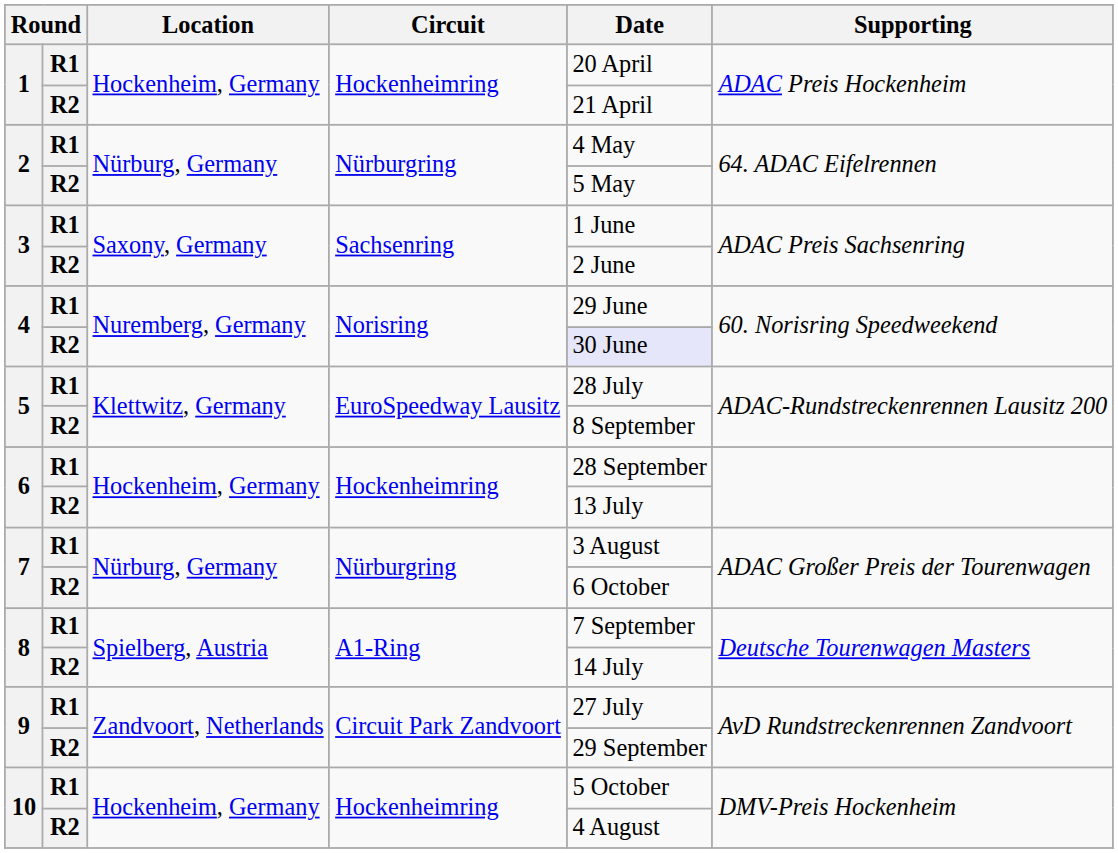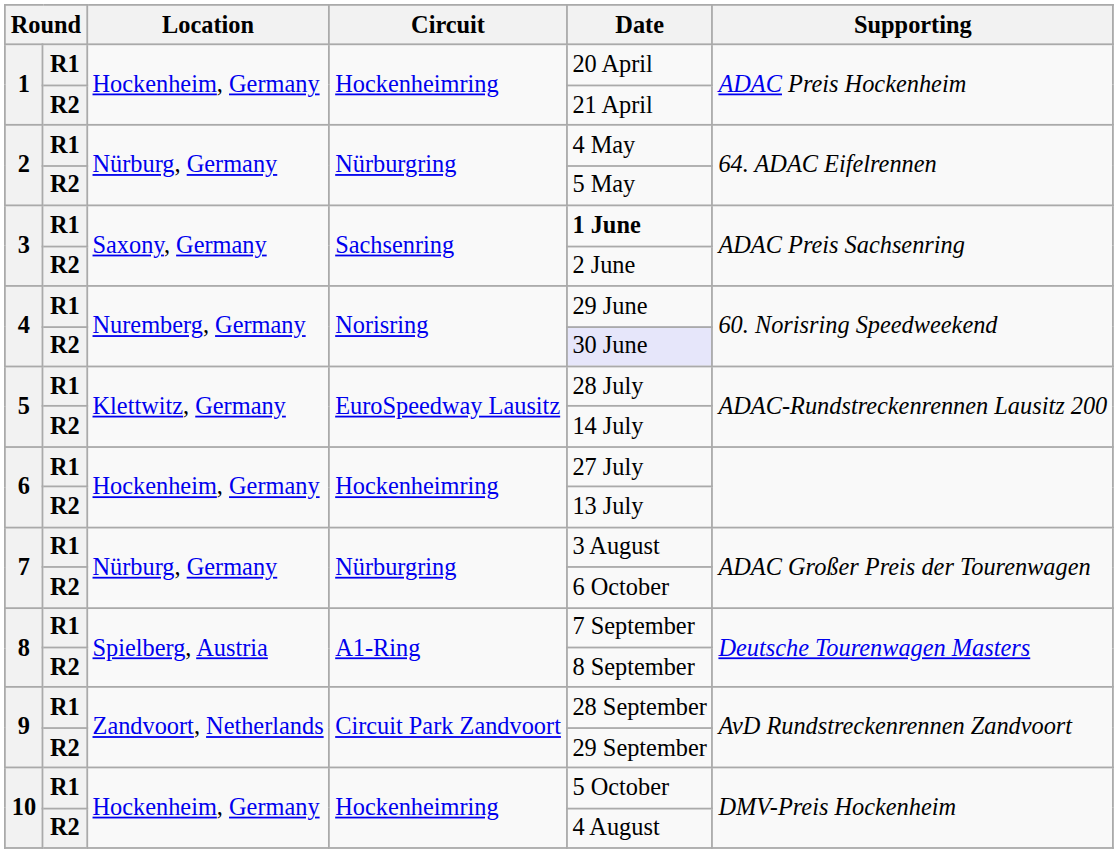 <table class="wikitable" style="font-size: 85%;">
 <tr>
 <th colspan=2>Round</th>
 <th>Location</th>
 <th>Circuit</th>
 <th>Date</th>
 <th>Supporting</th>
 </tr>
 <tr>
 <th rowspan=2>1</th>
 <th>R1</th>
 <td rowspan=2> <a href='#'>Hockenheim</a>, <a href='#'>Germany</a></td>
 <td rowspan=2><a href='#'>Hockenheimring</a></td>
 <td>20 April</td>
 <td rowspan=2><em><a href='#'>ADAC</a> Preis Hockenheim</em></td>
 </tr>
 <tr>
 <th>R2</th>
 <td>21 April</td>
 </tr>
 <tr>
 <th rowspan=2>2</th>
 <th>R1</th>
 <td rowspan=2> <a href='#'>Nürburg</a>, <a href='#'>Germany</a></td>
 <td rowspan=2><a href='#'>Nürburgring</a></td>
 <td>4 May</td>
 <td rowspan=2><em>64. ADAC Eifelrennen</em></td>
 </tr>
 <tr>
 <th>R2</th>
 <td>5 May</td>
 </tr>
 <tr>
 <th rowspan=2>3</th>
 <th>R1</th>
 <td rowspan=2> <a href='#'>Saxony</a>, <a href='#'>Germany</a></td>
 <td rowspan=2><a href='#'>Sachsenring</a></td>
-<td>1 June</td>
+<td><strong>1 June</strong></td>
 <td rowspan=2><em>ADAC Preis Sachsenring</em></td>
 </tr>
 <tr>
 <th>R2</th>
 <td>2 June</td>
 </tr>
 <tr>
 <th rowspan=2>4</th>
 <th>R1</th>
 <td rowspan=2> <a href='#'>Nuremberg</a>, <a href='#'>Germany</a></td>
 <td rowspan=2><a href='#'>Norisring</a></td>
 <td>29 June</td>
 <td rowspan=2><em>60. Norisring Speedweekend</em></td>
 </tr>
 <tr>
 <th>R2</th>
 <td style="background: lavender;">30 June</td>
 </tr>
 <tr>
 <th rowspan=2>5</th>
 <th>R1</th>
 <td rowspan=2> <a href='#'>Klettwitz</a>, <a href='#'>Germany</a></td>
 <td rowspan=2><a href='#'>EuroSpeedway Lausitz</a></td>
 <td>28 July</td>
 <td rowspan=2><em>ADAC-Rundstreckenrennen Lausitz 200</em></td>
 </tr>
 <tr>
 <th>R2</th>
-<td>8 September</td>
+<td>14 July</td>
 </tr>
 <tr>
 <th rowspan=2>6</th>
 <th>R1</th>
 <td rowspan=2> <a href='#'>Hockenheim</a>, <a href='#'>Germany</a></td>
 <td rowspan=2><a href='#'>Hockenheimring</a></td>
-<td>28 September</td>
+<td>27 July</td>
 <td rowspan=2><em></em></td>
 </tr>
 <tr>
 <th>R2</th>
 <td>13 July</td>
 </tr>
 <tr>
 <th rowspan=2>7</th>
 <th>R1</th>
 <td rowspan=2> <a href='#'>Nürburg</a>, <a href='#'>Germany</a></td>
 <td rowspan=2><a href='#'>Nürburgring</a></td>
 <td>3 August</td>
 <td rowspan=2><em>	ADAC Großer Preis der Tourenwagen</em></td>
 </tr>
 <tr>
 <th>R2</th>
 <td>6 October</td>
 </tr>
 <tr>
 <th rowspan=2>8</th>
 <th>R1</th>
 <td rowspan=2> <a href='#'>Spielberg</a>, <a href='#'>Austria</a></td>
 <td rowspan=2><a href='#'>A1-Ring</a></td>
 <td>7 September</td>
 <td rowspan=2><em><a href='#'>Deutsche Tourenwagen Masters</a></em></td>
 </tr>
 <tr>
 <th>R2</th>
-<td>14 July</td>
+<td>8 September</td>
 </tr>
 <tr>
 <th rowspan=2>9</th>
 <th>R1</th>
 <td rowspan=2> <a href='#'>Zandvoort</a>, <a href='#'>Netherlands</a></td>
 <td rowspan=2><a href='#'>Circuit Park Zandvoort</a></td>
-<td>27 July</td>
+<td>28 September</td>
 <td rowspan=2><em>AvD Rundstreckenrennen Zandvoort</em></td>
 </tr>
 <tr>
 <th>R2</th>
 <td>29 September</td>
 </tr>
 <tr>
 <th rowspan=2>10</th>
 <th>R1</th>
 <td rowspan=2> <a href='#'>Hockenheim</a>, <a href='#'>Germany</a></td>
 <td rowspan=2><a href='#'>Hockenheimring</a></td>
 <td>5 October</td>
 <td rowspan=2><em>DMV-Preis Hockenheim</em></td>
 </tr>
 <tr>
 <th>R2</th>
 <td>4 August</td>
 </tr>
 </table>
